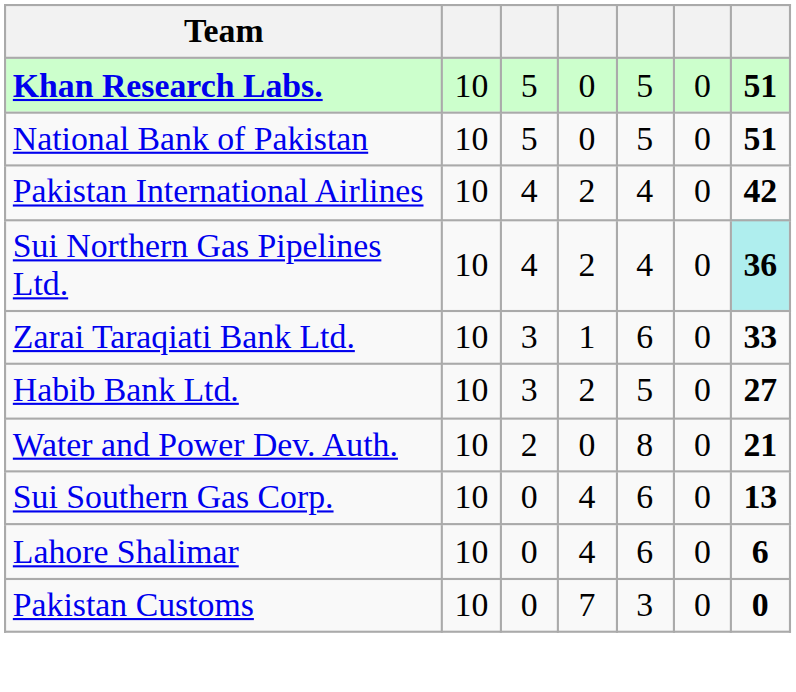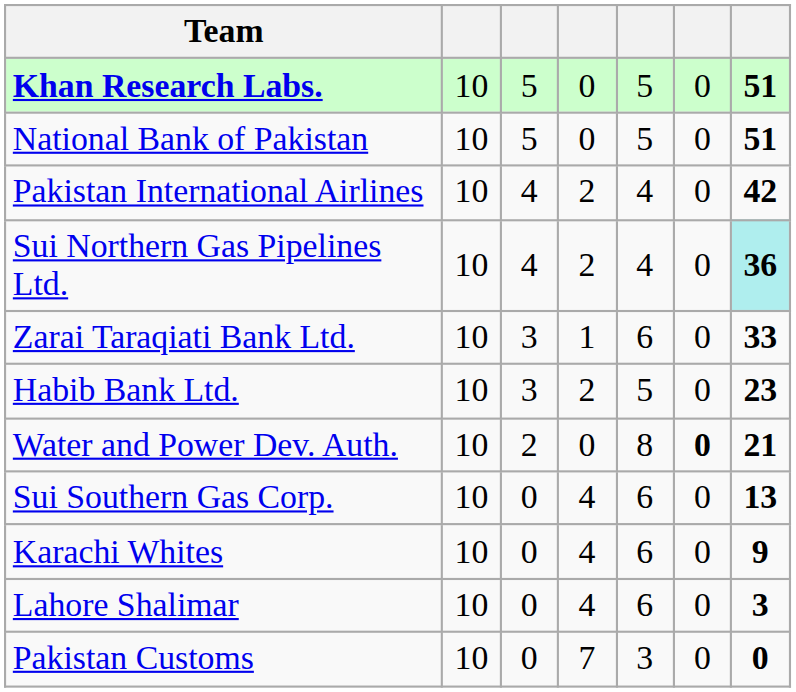 <table class="wikitable sortable" style="text-align:center";"font-size:95%">
 <tr>
 <th style="width:200px;">Team</th>
 <th style="width:20px;"></th>
 <th style="width:20px;"></th>
 <th style="width:20px;"></th>
 <th style="width:20px;"></th>
 <th style="width:20px;"></th>
 <th style="width:20px;"></th>
 </tr>
 <tr bgcolor="#ccffcc">
 <td style="text-align:left"><strong><a href='#'>Khan Research Labs.</a></strong></td>
 <td>10</td>
 <td>5</td>
 <td>0</td>
 <td>5</td>
 <td>0</td>
 <td><strong>51</strong></td>
 </tr>
 <tr>
 <td style="text-align:left"><a href='#'>National Bank of Pakistan</a></td>
 <td>10</td>
 <td>5</td>
 <td>0</td>
 <td>5</td>
 <td>0</td>
 <td><strong>51</strong></td>
 </tr>
 <tr>
 <td style="text-align:left"><a href='#'>Pakistan International Airlines</a></td>
 <td>10</td>
 <td>4</td>
 <td>2</td>
 <td>4</td>
 <td>0</td>
 <td><strong>42</strong></td>
 </tr>
 <tr>
 <td style="text-align:left"><a href='#'>Sui Northern Gas Pipelines Ltd.</a></td>
 <td>10</td>
 <td>4</td>
 <td>2</td>
 <td>4</td>
 <td>0</td>
 <td style="background: paleturquoise;"><strong>36</strong></td>
 </tr>
 <tr>
 <td style="text-align:left"><a href='#'>Zarai Taraqiati Bank Ltd.</a></td>
 <td>10</td>
 <td>3</td>
 <td>1</td>
 <td>6</td>
 <td>0</td>
 <td><strong>33</strong></td>
 </tr>
 <tr>
 <td style="text-align:left"><a href='#'>Habib Bank Ltd.</a></td>
 <td>10</td>
 <td>3</td>
 <td>2</td>
 <td>5</td>
 <td>0</td>
-<td><strong>27</strong></td>
+<td><strong>23</strong></td>
 </tr>
 <tr>
 <td style="text-align:left"><a href='#'>Water and Power Dev. Auth.</a></td>
 <td>10</td>
 <td>2</td>
 <td>0</td>
 <td>8</td>
-<td>0</td>
+<td><strong>0</strong></td>
 <td><strong>21</strong></td>
 </tr>
 <tr>
 <td style="text-align:left"><a href='#'>Sui Southern Gas Corp.</a></td>
 <td>10</td>
 <td>0</td>
 <td>4</td>
 <td>6</td>
 <td>0</td>
 <td><strong>13</strong></td>
 </tr>
 <tr>
+<td style="text-align:left"><a href='#'>Karachi Whites</a></td>
+<td>10</td>
+<td>0</td>
+<td>4</td>
+<td>6</td>
+<td>0</td>
+<td><strong>9</strong></td>
+</tr>
+<tr>
 <td style="text-align:left"><a href='#'>Lahore Shalimar</a></td>
 <td>10</td>
 <td>0</td>
 <td>4</td>
 <td>6</td>
 <td>0</td>
-<td><strong>6</strong></td>
+<td><strong>3</strong></td>
 </tr>
 <tr>
 <td style="text-align:left"><a href='#'>Pakistan Customs</a></td>
 <td>10</td>
 <td>0</td>
 <td>7</td>
 <td>3</td>
 <td>0</td>
 <td><strong>0</strong></td>
 </tr>
 </table>
